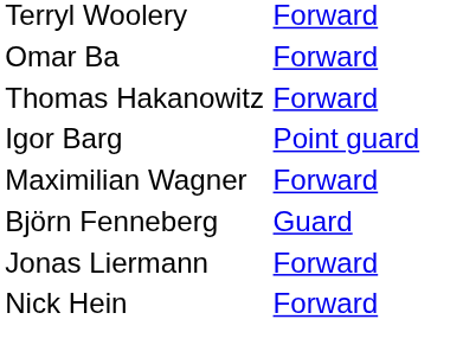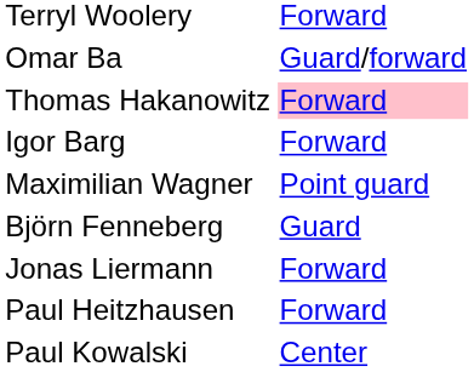 <table style="border:0px solid #0000ff;" cellspacing=3>
 <tr>
 <td></td>
 <td></td>
 <td>Terryl Woolery</td>
 <td><a href='#'>Forward</a></td>
 </tr>
 <tr>
 <td></td>
 <td></td>
 <td>Omar Ba</td>
+<td><a href='#'>Guard</a>/<a href='#'>forward</a></td>
+</tr>
+<tr>
+<td></td>
+<td></td>
+<td>Thomas Hakanowitz</td>
+<td style="background: pink;"><a href='#'>Forward</a></td>
+</tr>
+<tr>
+<td></td>
+<td></td>
+<td>Igor Barg</td>
 <td><a href='#'>Forward</a></td>
 </tr>
 <tr>
 <td></td>
 <td></td>
-<td>Thomas Hakanowitz</td>
-<td><a href='#'>Forward</a></td>
-</tr>
-<tr>
-<td></td>
-<td></td>
-<td>Igor Barg</td>
+<td>Maximilian Wagner</td>
 <td><a href='#'>Point guard</a></td>
-</tr>
-<tr>
-<td></td>
-<td></td>
-<td>Maximilian Wagner</td>
-<td><a href='#'>Forward</a></td>
 </tr>
 <tr>
 <td></td>
 <td></td>
 <td>Björn Fenneberg</td>
 <td><a href='#'>Guard</a></td>
 </tr>
 <tr>
 <td></td>
 <td></td>
 <td>Jonas Liermann</td>
 <td><a href='#'>Forward</a></td>
 </tr>
 <tr>
 <td></td>
 <td></td>
-<td>Nick Hein</td>
+<td>Paul Heitzhausen</td>
 <td><a href='#'>Forward</a></td>
+</tr>
+<tr>
+<td></td>
+<td></td>
+<td>Paul Kowalski</td>
+<td><a href='#'>Center</a></td>
 </tr>
 <tr>
 </tr>
 </table>
